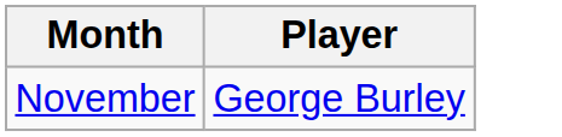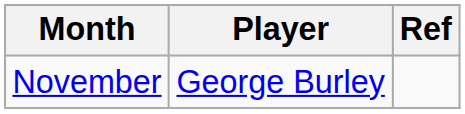 <table class="wikitable" style="text-align:center">
 <tr>
 <th width=0%>Month</th>
 <th width=0%>Player</th>
+<th width=0%>Ref</th>
 </tr>
 <tr>
 <td><a href='#'>November</a></td>
 <td> <a href='#'>George Burley</a></td>
+<td></td>
 </tr>
 </table>
